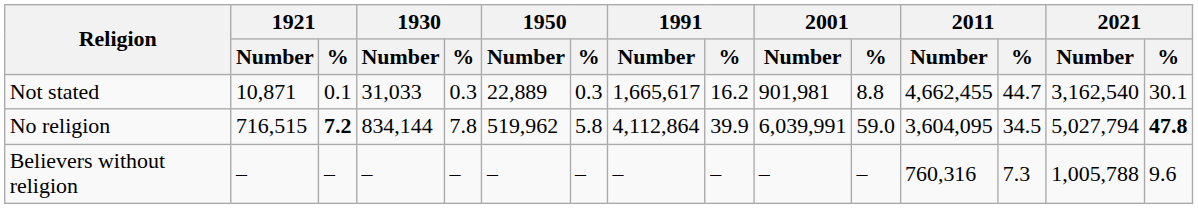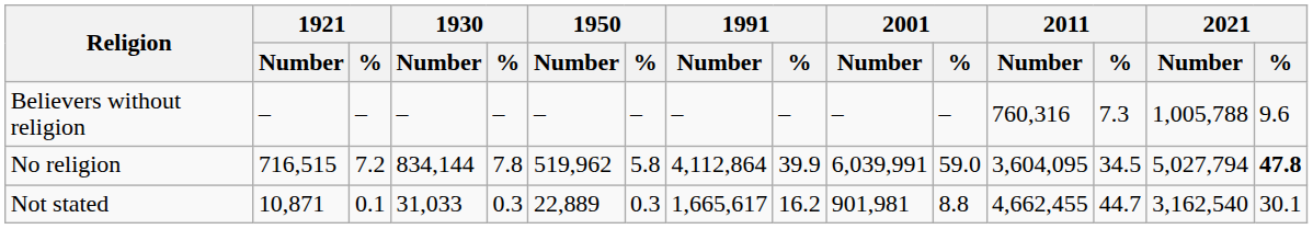 <table class="wikitable">
 <tr>
 <th rowspan="2">Religion</th>
 <th colspan="2" style="text-align:center;">1921</th>
 <th colspan="2" style="text-align:center;">1930</th>
 <th colspan="2" style="text-align:center;">1950</th>
 <th colspan="2" style="text-align:center;">1991</th>
 <th colspan="2" style="text-align:center;">2001</th>
 <th colspan="2" style="text-align:center;">2011</th>
 <th colspan="2" style="text-align:center;">2021</th>
 </tr>
 <tr>
 <th>Number</th>
 <th>%</th>
 <th>Number</th>
 <th>%</th>
 <th>Number</th>
 <th>%</th>
 <th>Number</th>
 <th>%</th>
 <th>Number</th>
 <th>%</th>
 <th>Number</th>
 <th>%</th>
 <th>Number</th>
 <th>%</th>
 </tr>
 <tr>
+<td>Believers without religion</td>
+<td>–</td>
+<td>–</td>
+<td>–</td>
+<td>–</td>
+<td>–</td>
+<td>–</td>
+<td>–</td>
+<td>–</td>
+<td>–</td>
+<td>–</td>
+<td>760,316</td>
+<td>7.3</td>
+<td>1,005,788</td>
+<td>9.6</td>
+</tr>
+<tr>
+<td>No religion</td>
+<td>716,515</td>
+<td>7.2</td>
+<td>834,144</td>
+<td>7.8</td>
+<td>519,962</td>
+<td>5.8</td>
+<td>4,112,864</td>
+<td>39.9</td>
+<td>6,039,991</td>
+<td>59.0</td>
+<td>3,604,095</td>
+<td>34.5</td>
+<td>5,027,794</td>
+<td><strong>47.8</strong></td>
+</tr>
+<tr>
 <td>Not stated</td>
 <td>10,871</td>
 <td>0.1</td>
 <td>31,033</td>
 <td>0.3</td>
 <td>22,889</td>
 <td>0.3</td>
 <td>1,665,617</td>
 <td>16.2</td>
 <td>901,981</td>
 <td>8.8</td>
 <td>4,662,455</td>
 <td>44.7</td>
 <td>3,162,540</td>
 <td>30.1</td>
 </tr>
-<tr>
-<td>No religion</td>
-<td>716,515</td>
-<td><strong>7.2</strong></td>
-<td>834,144</td>
-<td>7.8</td>
-<td>519,962</td>
-<td>5.8</td>
-<td>4,112,864</td>
-<td>39.9</td>
-<td>6,039,991</td>
-<td>59.0</td>
-<td>3,604,095</td>
-<td>34.5</td>
-<td>5,027,794</td>
-<td><strong>47.8</strong></td>
-</tr>
-<tr>
-<td>Believers without religion</td>
-<td>–</td>
-<td>–</td>
-<td>–</td>
-<td>–</td>
-<td>–</td>
-<td>–</td>
-<td>–</td>
-<td>–</td>
-<td>–</td>
-<td>–</td>
-<td>760,316</td>
-<td>7.3</td>
-<td>1,005,788</td>
-<td>9.6</td>
-</tr>
 </table>
